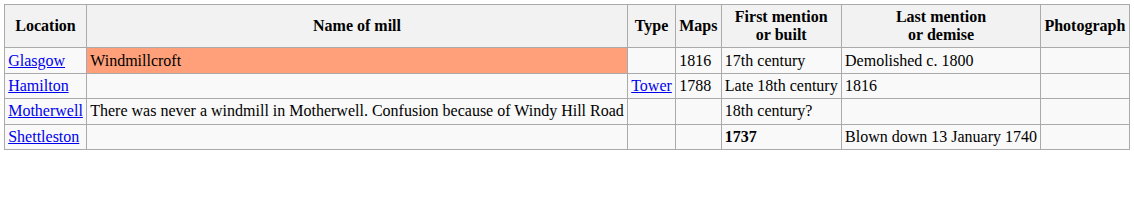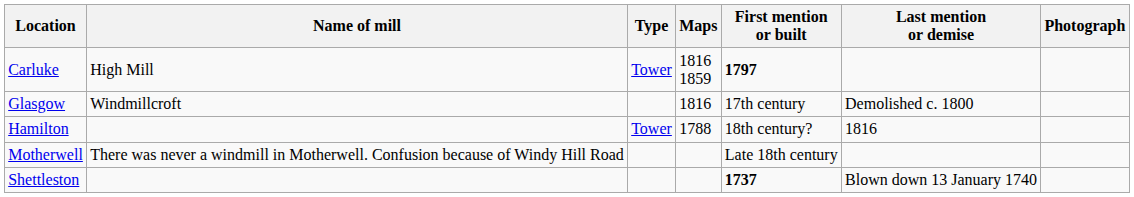 <table class="wikitable">
 <tr>
 <th>Location</th>
 <th>Name of mill</th>
 <th>Type</th>
 <th>Maps</th>
 <th>First mention<br>or built</th>
 <th>Last mention<br> or demise</th>
 <th>Photograph</th>
 </tr>
 <tr>
+<td><a href='#'>Carluke</a></td>
+<td>High Mill<br></td>
+<td><a href='#'>Tower</a></td>
+<td>1816<br>1859</td>
+<td><strong>1797</strong></td>
+<td></td>
+<td></td>
+</tr>
+<tr>
 <td><a href='#'>Glasgow</a></td>
-<td style="background: lightsalmon;">Windmillcroft<br></td>
+<td>Windmillcroft<br></td>
 <td></td>
 <td>1816</td>
 <td>17th century</td>
 <td>Demolished c. 1800</td>
 <td></td>
 </tr>
 <tr>
 <td><a href='#'>Hamilton</a></td>
 <td></td>
 <td><a href='#'>Tower</a></td>
 <td>1788</td>
-<td>Late 18th century</td>
+<td>18th century?</td>
 <td>1816</td>
 <td></td>
 </tr>
 <tr>
 <td><a href='#'>Motherwell</a></td>
 <td>There  was never a windmill in Motherwell. Confusion because of Windy Hill Road</td>
 <td></td>
 <td></td>
-<td>18th century?</td>
+<td>Late 18th century</td>
 <td></td>
 <td></td>
 </tr>
 <tr>
 <td><a href='#'>Shettleston</a></td>
 <td></td>
 <td></td>
 <td></td>
 <td><strong>1737</strong></td>
 <td>Blown down 13 January 1740</td>
 <td></td>
 </tr>
 </table>
